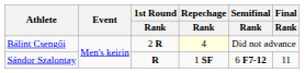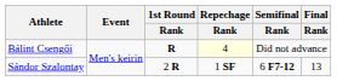 <table class="wikitable" style="font-size:90%">
 <tr>
 <th rowspan=2>Athlete</th>
 <th rowspan=2>Event</th>
 <th>1st Round</th>
 <th>Repechage</th>
 <th>Semifinal</th>
 <th>Final</th>
 </tr>
 <tr style="font-size:95%">
 <th>Rank</th>
 <th>Rank</th>
 <th>Rank</th>
 <th>Rank</th>
 </tr>
 <tr align=center>
 <td align=left><a href='#'>Bálint Csengői</a></td>
 <td align=left rowspan=2><a href='#'>Men's keirin</a></td>
-<td>2 <strong>R</strong></td>
+<td> <strong>R</strong></td>
 <td style="background: lightyellow;">4</td>
 <td colspan=2>Did not advance</td>
 </tr>
 <tr align=center>
 <td align=left><a href='#'>Sándor Szalontay</a></td>
-<td> <strong>R</strong></td>
+<td>2 <strong>R</strong></td>
 <td>1 <strong>SF</strong></td>
 <td>6 <strong>F7-12</strong></td>
-<td>11</td>
+<td>13</td>
 </tr>
 </table>
